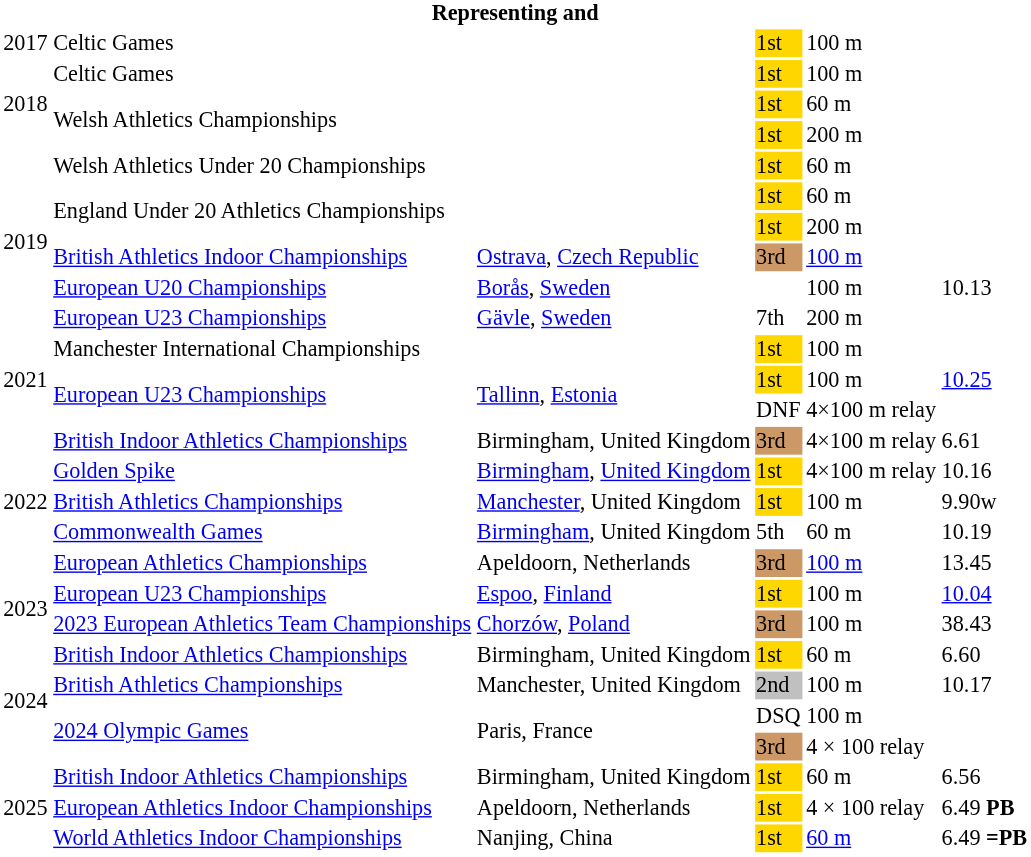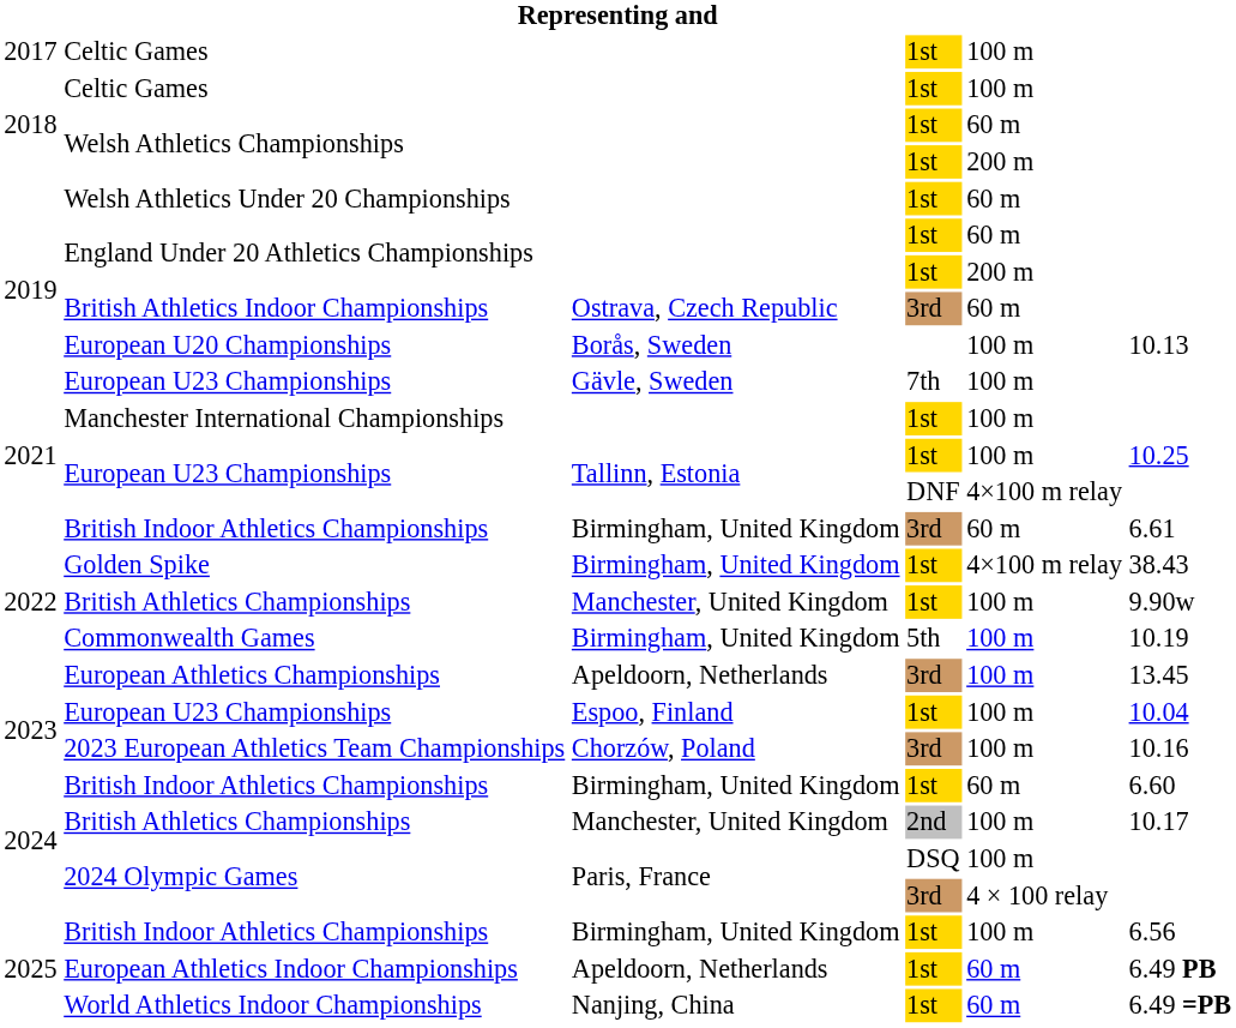 <table>
 <tr>
 <th colspan="6">Representing  and </th>
 </tr>
 <tr>
 <td>2017</td>
 <td>Celtic Games</td>
 <td></td>
 <td bgcolor=gold>1st</td>
 <td>100 m</td>
 <td></td>
 </tr>
 <tr>
 <td rowspan="3">2018</td>
 <td>Celtic Games</td>
 <td></td>
 <td bgcolor=gold>1st</td>
 <td>100 m</td>
 <td></td>
 </tr>
 <tr>
 <td rowspan=2>Welsh Athletics Championships</td>
 <td rowspan=2></td>
 <td bgcolor=gold>1st</td>
 <td>60 m</td>
 <td></td>
 </tr>
 <tr>
 <td bgcolor=gold>1st</td>
 <td>200 m</td>
 <td></td>
 </tr>
 <tr>
 <td rowspan="6">2019</td>
 <td>Welsh Athletics Under 20 Championships</td>
 <td></td>
 <td bgcolor=gold>1st</td>
 <td>60 m</td>
 <td></td>
 </tr>
 <tr>
 <td rowspan=2>England Under 20 Athletics Championships</td>
 <td rowspan=2></td>
 <td bgcolor=gold>1st</td>
 <td>60 m</td>
 <td></td>
 </tr>
 <tr>
 <td bgcolor=gold>1st</td>
 <td>200 m</td>
 <td></td>
 </tr>
 <tr>
 <td><a href='#'>British Athletics Indoor Championships</a></td>
 <td><a href='#'>Ostrava</a>, <a href='#'>Czech Republic</a></td>
 <td bgcolor=cc9966>3rd</td>
-<td><a href='#'>100 m</a></td>
+<td>60 m</td>
 <td></td>
 </tr>
 <tr>
 <td><a href='#'>European U20 Championships</a></td>
 <td><a href='#'>Borås</a>, <a href='#'>Sweden</a></td>
 <td></td>
 <td>100 m</td>
 <td>10.13</td>
 </tr>
 <tr>
 <td><a href='#'>European U23 Championships</a></td>
 <td><a href='#'>Gävle</a>, <a href='#'>Sweden</a></td>
 <td>7th</td>
-<td>200 m</td>
+<td>100 m</td>
 <td></td>
 </tr>
 <tr>
 <td rowspan="3">2021</td>
 <td>Manchester International Championships</td>
 <td></td>
 <td bgcolor=gold>1st</td>
 <td>100 m</td>
 <td></td>
 </tr>
 <tr>
 <td rowspan=2><a href='#'>European U23 Championships</a></td>
 <td rowspan=2><a href='#'>Tallinn</a>, <a href='#'>Estonia</a></td>
 <td bgcolor=gold>1st</td>
 <td>100 m</td>
 <td><a href='#'>10.25</a></td>
 </tr>
 <tr>
 <td>DNF</td>
 <td>4×100 m relay</td>
 <td></td>
 </tr>
 <tr>
 <td rowspan="5">2022</td>
 <td><a href='#'>British Indoor Athletics Championships</a></td>
 <td>Birmingham, United Kingdom</td>
 <td bgcolor=cc9966>3rd</td>
-<td>4×100 m relay</td>
+<td>60 m</td>
 <td>6.61</td>
 </tr>
 <tr>
 <td><a href='#'>Golden Spike</a></td>
 <td><a href='#'>Birmingham</a>, <a href='#'>United Kingdom</a></td>
 <td bgcolor=gold>1st</td>
 <td>4×100 m relay</td>
-<td>10.16</td>
+<td>38.43</td>
 </tr>
 <tr>
 <td><a href='#'>British Athletics Championships</a></td>
 <td><a href='#'>Manchester</a>, United Kingdom</td>
 <td bgcolor=gold>1st</td>
 <td>100 m</td>
 <td>9.90w</td>
 </tr>
 <tr>
 <td><a href='#'>Commonwealth Games</a></td>
 <td><a href='#'>Birmingham</a>, United Kingdom</td>
 <td>5th</td>
-<td>60 m</td>
+<td><a href='#'>100 m</a></td>
 <td>10.19</td>
 </tr>
 <tr>
 <td><a href='#'>European Athletics Championships</a></td>
 <td>Apeldoorn, Netherlands</td>
 <td bgcolor=cc9966>3rd</td>
 <td><a href='#'>100 m</a></td>
 <td>13.45</td>
 </tr>
 <tr>
 <td rowspan="2">2023</td>
 <td><a href='#'>European U23 Championships</a></td>
 <td><a href='#'>Espoo</a>, <a href='#'>Finland</a></td>
 <td bgcolor=gold>1st</td>
 <td>100 m</td>
 <td><a href='#'>10.04</a></td>
 </tr>
 <tr>
 <td><a href='#'>2023 European Athletics Team Championships</a></td>
 <td><a href='#'>Chorzów</a>, <a href='#'>Poland</a></td>
 <td bgcolor=cc9966>3rd</td>
 <td>100 m</td>
-<td>38.43</td>
+<td>10.16</td>
 </tr>
 <tr>
 <td rowspan="4">2024</td>
 <td><a href='#'>British Indoor Athletics Championships</a></td>
 <td>Birmingham, United Kingdom</td>
 <td bgcolor=gold>1st</td>
 <td>60 m</td>
 <td>6.60</td>
 </tr>
 <tr>
 <td><a href='#'>British Athletics Championships</a></td>
 <td>Manchester, United Kingdom</td>
 <td bgcolor=silver>2nd</td>
 <td>100 m</td>
 <td>10.17</td>
 </tr>
 <tr>
 <td rowspan="2"><a href='#'>2024 Olympic Games</a></td>
 <td rowspan="2">Paris, France</td>
 <td>DSQ</td>
 <td>100 m</td>
 <td></td>
 </tr>
 <tr>
 <td bgcolor=cc9966>3rd</td>
 <td>4 × 100 relay</td>
 <td></td>
 </tr>
 <tr>
 <td rowspan=3>2025</td>
 <td><a href='#'>British Indoor Athletics Championships</a></td>
 <td>Birmingham, United Kingdom</td>
 <td bgcolor=gold>1st</td>
-<td>60 m</td>
+<td>100 m</td>
 <td>6.56</td>
 </tr>
 <tr>
 <td><a href='#'>European Athletics Indoor Championships</a></td>
 <td>Apeldoorn, Netherlands</td>
 <td bgcolor=gold>1st</td>
-<td>4 × 100 relay</td>
+<td><a href='#'>60 m</a></td>
 <td>6.49 <strong>PB</strong></td>
 </tr>
 <tr>
 <td><a href='#'>World Athletics Indoor Championships</a></td>
 <td>Nanjing, China</td>
 <td bgcolor=gold>1st</td>
 <td><a href='#'>60 m</a></td>
 <td>6.49 <strong>=PB</strong></td>
 </tr>
 </table>
